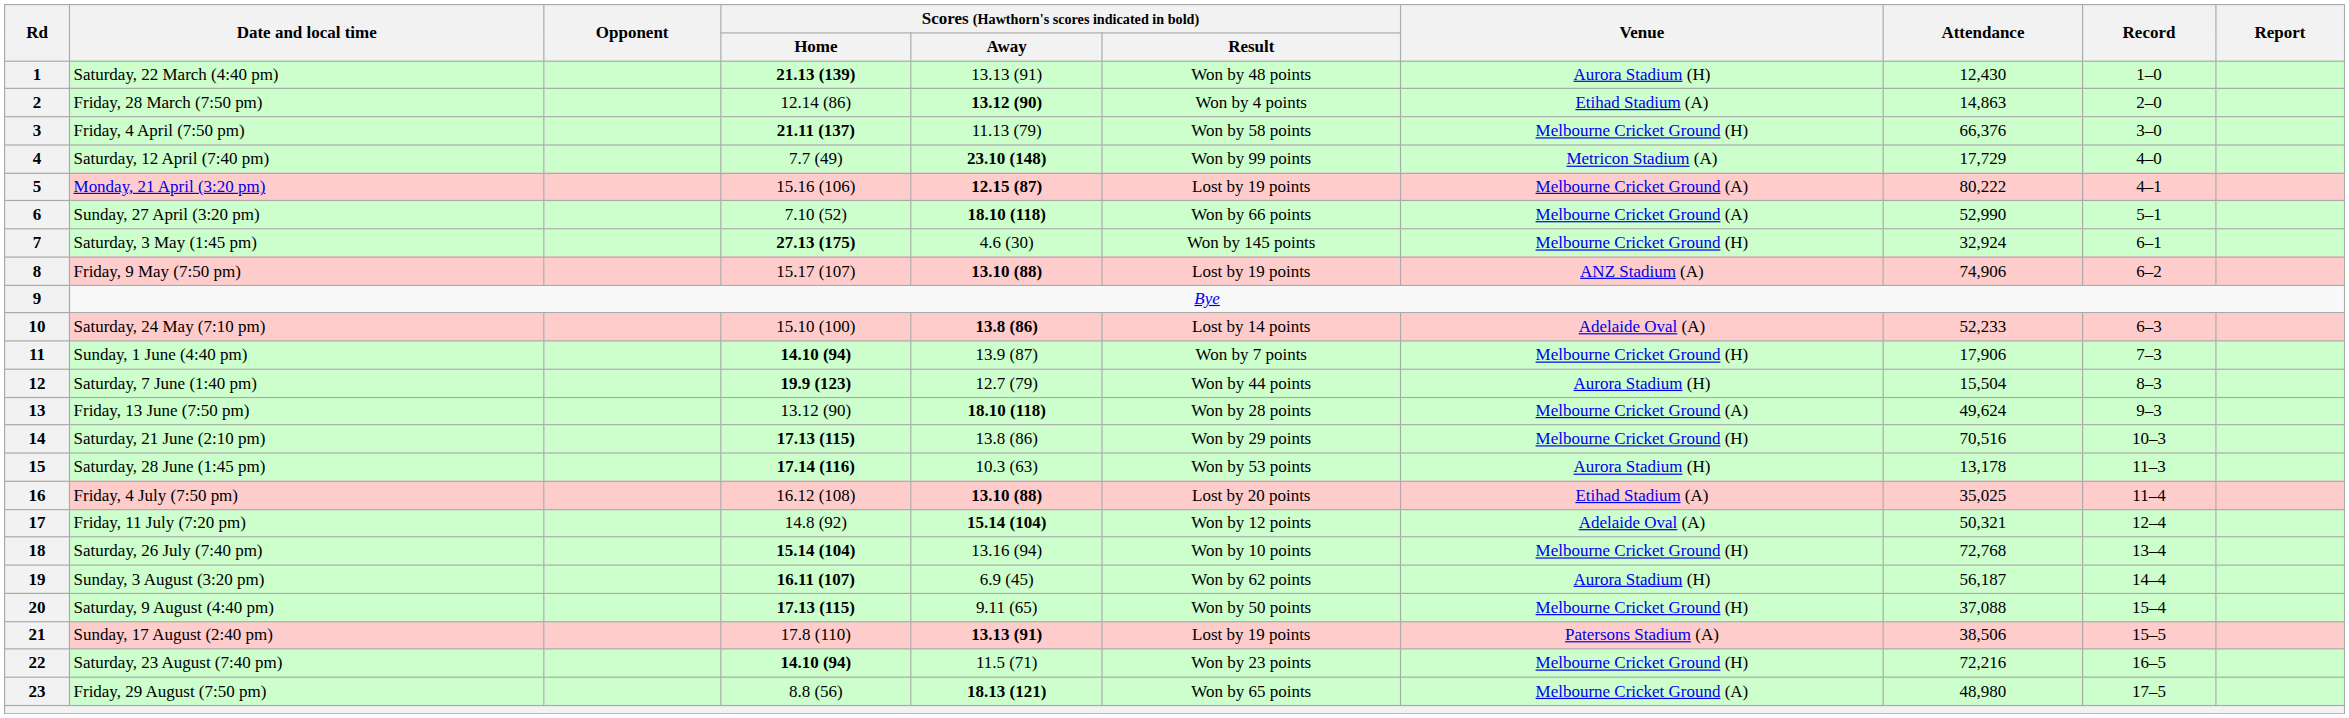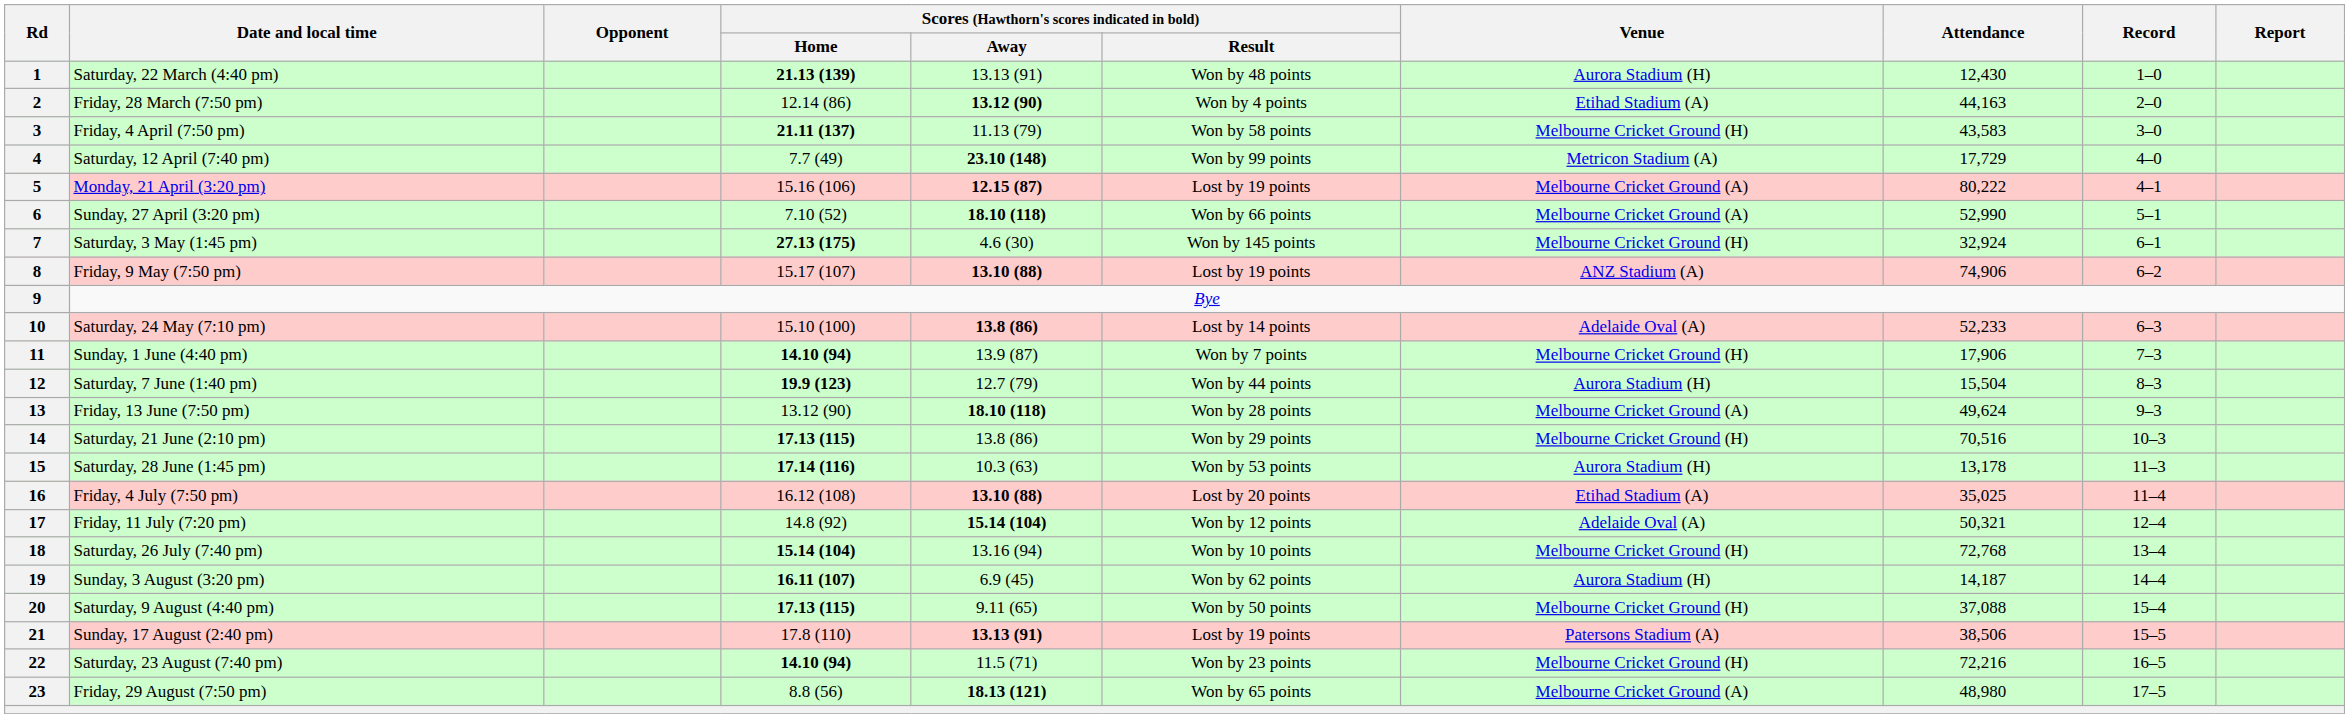 <table class="wikitable" style="font-size:90%; text-align:center; width: 100%; margin-left: auto; margin-right: auto">
 <tr style="text-align:center">
 <th rowspan="2">Rd</th>
 <th rowspan="2">Date and local time</th>
 <th rowspan="2">Opponent</th>
 <th colspan="3">Scores <small>(Hawthorn's scores indicated in bold)</small></th>
 <th rowspan="2">Venue</th>
 <th rowspan="2">Attendance</th>
 <th rowspan="2">Record</th>
 <th rowspan="2">Report</th>
 </tr>
 <tr>
 <th>Home</th>
 <th>Away</th>
 <th>Result</th>
 </tr>
 <tr style="background:#cfc;">
 <th>1</th>
 <td align=left>Saturday, 22 March (4:40 pm)</td>
 <td align=left></td>
 <td><strong>21.13 (139)</strong></td>
 <td>13.13 (91)</td>
 <td>Won by 48 points</td>
 <td><a href='#'>Aurora Stadium</a> (H)</td>
 <td>12,430</td>
 <td>1–0</td>
 <td></td>
 </tr>
 <tr style="background:#cfc;">
 <th>2</th>
 <td align=left>Friday, 28 March (7:50 pm)</td>
 <td align=left></td>
 <td>12.14 (86)</td>
 <td><strong>13.12 (90)</strong></td>
 <td>Won by 4 points</td>
 <td><a href='#'>Etihad Stadium</a> (A)</td>
-<td>14,863</td>
+<td>44,163</td>
 <td>2–0</td>
 <td></td>
 </tr>
 <tr style="background:#cfc;">
 <th>3</th>
 <td align=left>Friday, 4 April (7:50 pm)</td>
 <td align=left></td>
 <td><strong>21.11 (137)</strong></td>
 <td>11.13 (79)</td>
 <td>Won by 58 points</td>
 <td><a href='#'>Melbourne Cricket Ground</a> (H)</td>
-<td>66,376</td>
+<td>43,583</td>
 <td>3–0</td>
 <td></td>
 </tr>
 <tr style="background:#cfc;">
 <th>4</th>
 <td align=left>Saturday, 12 April (7:40 pm)</td>
 <td align=left></td>
 <td>7.7 (49)</td>
 <td><strong>23.10 (148)</strong></td>
 <td>Won by 99 points</td>
 <td><a href='#'>Metricon Stadium</a> (A)</td>
 <td>17,729</td>
 <td>4–0</td>
 <td></td>
 </tr>
 <tr style="background:#fcc;">
 <th>5</th>
 <td align=left><a href='#'>Monday, 21 April (3:20 pm)</a></td>
 <td align=left></td>
 <td>15.16 (106)</td>
 <td><strong>12.15 (87)</strong></td>
 <td>Lost by 19 points</td>
 <td><a href='#'>Melbourne Cricket Ground</a> (A)</td>
 <td>80,222</td>
 <td>4–1</td>
 <td></td>
 </tr>
 <tr style="background:#cfc;">
 <th>6</th>
 <td align=left>Sunday, 27 April (3:20 pm)</td>
 <td align=left></td>
 <td>7.10 (52)</td>
 <td><strong>18.10 (118)</strong></td>
 <td>Won by 66 points</td>
 <td><a href='#'>Melbourne Cricket Ground</a> (A)</td>
 <td>52,990</td>
 <td>5–1</td>
 <td></td>
 </tr>
 <tr style="background:#cfc;">
 <th>7</th>
 <td align=left>Saturday, 3 May (1:45 pm)</td>
 <td align=left></td>
 <td><strong>27.13 (175)</strong></td>
 <td>4.6 (30)</td>
 <td>Won by 145 points</td>
 <td><a href='#'>Melbourne Cricket Ground</a> (H)</td>
 <td>32,924</td>
 <td>6–1</td>
 <td></td>
 </tr>
 <tr style="background:#fcc;">
 <th>8</th>
 <td align=left>Friday, 9 May (7:50 pm)</td>
 <td align=left></td>
 <td>15.17 (107)</td>
 <td><strong>13.10 (88)</strong></td>
 <td>Lost by 19 points</td>
 <td><a href='#'>ANZ Stadium</a> (A)</td>
 <td>74,906</td>
 <td>6–2</td>
 <td></td>
 </tr>
 <tr>
 <th>9</th>
 <td colspan="9"><em><a href='#'>Bye</a></em></td>
 </tr>
 <tr style="background:#fcc;">
 <th>10</th>
 <td align=left>Saturday, 24 May (7:10 pm)</td>
 <td align=left></td>
 <td>15.10 (100)</td>
 <td><strong>13.8 (86)</strong></td>
 <td>Lost by 14 points</td>
 <td><a href='#'>Adelaide Oval</a> (A)</td>
 <td>52,233</td>
 <td>6–3</td>
 <td></td>
 </tr>
 <tr style="background:#cfc;">
 <th>11</th>
 <td align=left>Sunday, 1 June (4:40 pm)</td>
 <td align=left></td>
 <td><strong>14.10 (94)</strong></td>
 <td>13.9 (87)</td>
 <td>Won by 7 points</td>
 <td><a href='#'>Melbourne Cricket Ground</a> (H)</td>
 <td>17,906</td>
 <td>7–3</td>
 <td></td>
 </tr>
 <tr style="background:#cfc;">
 <th>12</th>
 <td align=left>Saturday, 7 June (1:40 pm)</td>
 <td align=left></td>
 <td><strong>19.9 (123)</strong></td>
 <td>12.7 (79)</td>
 <td>Won by 44 points</td>
 <td><a href='#'>Aurora Stadium</a> (H)</td>
 <td>15,504</td>
 <td>8–3</td>
 <td></td>
 </tr>
 <tr style="background:#cfc;">
 <th>13</th>
 <td align=left>Friday, 13 June (7:50 pm)</td>
 <td align=left></td>
 <td>13.12 (90)</td>
 <td><strong>18.10 (118)</strong></td>
 <td>Won by 28 points</td>
 <td><a href='#'>Melbourne Cricket Ground</a> (A)</td>
 <td>49,624</td>
 <td>9–3</td>
 <td></td>
 </tr>
 <tr style="background:#cfc;">
 <th>14</th>
 <td align=left>Saturday, 21 June (2:10 pm)</td>
 <td align=left></td>
 <td><strong>17.13 (115)</strong></td>
 <td>13.8 (86)</td>
 <td>Won by 29 points</td>
 <td><a href='#'>Melbourne Cricket Ground</a> (H)</td>
 <td>70,516</td>
 <td>10–3</td>
 <td></td>
 </tr>
 <tr style="background:#cfc;">
 <th>15</th>
 <td align=left>Saturday, 28 June (1:45 pm)</td>
 <td align=left></td>
 <td><strong>17.14 (116)</strong></td>
 <td>10.3 (63)</td>
 <td>Won by 53 points</td>
 <td><a href='#'>Aurora Stadium</a> (H)</td>
 <td>13,178</td>
 <td>11–3</td>
 <td></td>
 </tr>
 <tr style="background:#fcc;">
 <th>16</th>
 <td align=left>Friday, 4 July (7:50 pm)</td>
 <td align=left></td>
 <td>16.12 (108)</td>
 <td><strong>13.10 (88)</strong></td>
 <td>Lost by 20 points</td>
 <td><a href='#'>Etihad Stadium</a> (A)</td>
 <td>35,025</td>
 <td>11–4</td>
 <td></td>
 </tr>
 <tr style="background:#cfc;">
 <th>17</th>
 <td align=left>Friday, 11 July (7:20 pm)</td>
 <td align=left></td>
 <td>14.8 (92)</td>
 <td><strong>15.14 (104)</strong></td>
 <td>Won by 12 points</td>
 <td><a href='#'>Adelaide Oval</a> (A)</td>
 <td>50,321</td>
 <td>12–4</td>
 <td></td>
 </tr>
 <tr style="background:#cfc;">
 <th>18</th>
 <td align=left>Saturday, 26 July (7:40 pm)</td>
 <td align=left></td>
 <td><strong>15.14 (104)</strong></td>
 <td>13.16 (94)</td>
 <td>Won by 10 points</td>
 <td><a href='#'>Melbourne Cricket Ground</a> (H)</td>
 <td>72,768</td>
 <td>13–4</td>
 <td></td>
 </tr>
 <tr style="background:#cfc;">
 <th>19</th>
 <td align=left>Sunday, 3 August (3:20 pm)</td>
 <td align=left></td>
 <td><strong>16.11 (107)</strong></td>
 <td>6.9 (45)</td>
 <td>Won by 62 points</td>
 <td><a href='#'>Aurora Stadium</a> (H)</td>
-<td>56,187</td>
+<td>14,187</td>
 <td>14–4</td>
 <td></td>
 </tr>
 <tr style="background:#cfc;">
 <th>20</th>
 <td align=left>Saturday, 9 August (4:40 pm)</td>
 <td align=left></td>
 <td><strong>17.13 (115)</strong></td>
 <td>9.11 (65)</td>
 <td>Won by 50 points</td>
 <td><a href='#'>Melbourne Cricket Ground</a> (H)</td>
 <td>37,088</td>
 <td>15–4</td>
 <td></td>
 </tr>
 <tr style="background:#fcc;">
 <th>21</th>
 <td align=left>Sunday, 17 August (2:40 pm)</td>
 <td align=left></td>
 <td>17.8 (110)</td>
 <td><strong>13.13 (91)</strong></td>
 <td>Lost by 19 points</td>
 <td><a href='#'>Patersons Stadium</a> (A)</td>
 <td>38,506</td>
 <td>15–5</td>
 <td></td>
 </tr>
 <tr style="background:#cfc;">
 <th>22</th>
 <td align=left>Saturday, 23 August (7:40 pm)</td>
 <td align=left></td>
 <td><strong>14.10 (94)</strong></td>
 <td>11.5 (71)</td>
 <td>Won by 23 points</td>
 <td><a href='#'>Melbourne Cricket Ground</a> (H)</td>
 <td>72,216</td>
 <td>16–5</td>
 <td></td>
 </tr>
 <tr style="background:#cfc;">
 <th>23</th>
 <td align=left>Friday, 29 August (7:50 pm)</td>
 <td align=left></td>
 <td>8.8 (56)</td>
 <td><strong>18.13 (121)</strong></td>
 <td>Won by 65 points</td>
 <td><a href='#'>Melbourne Cricket Ground</a> (A)</td>
 <td>48,980</td>
 <td>17–5</td>
 <td></td>
 </tr>
 <tr>
 <th colspan="10"></th>
 </tr>
 </table>
